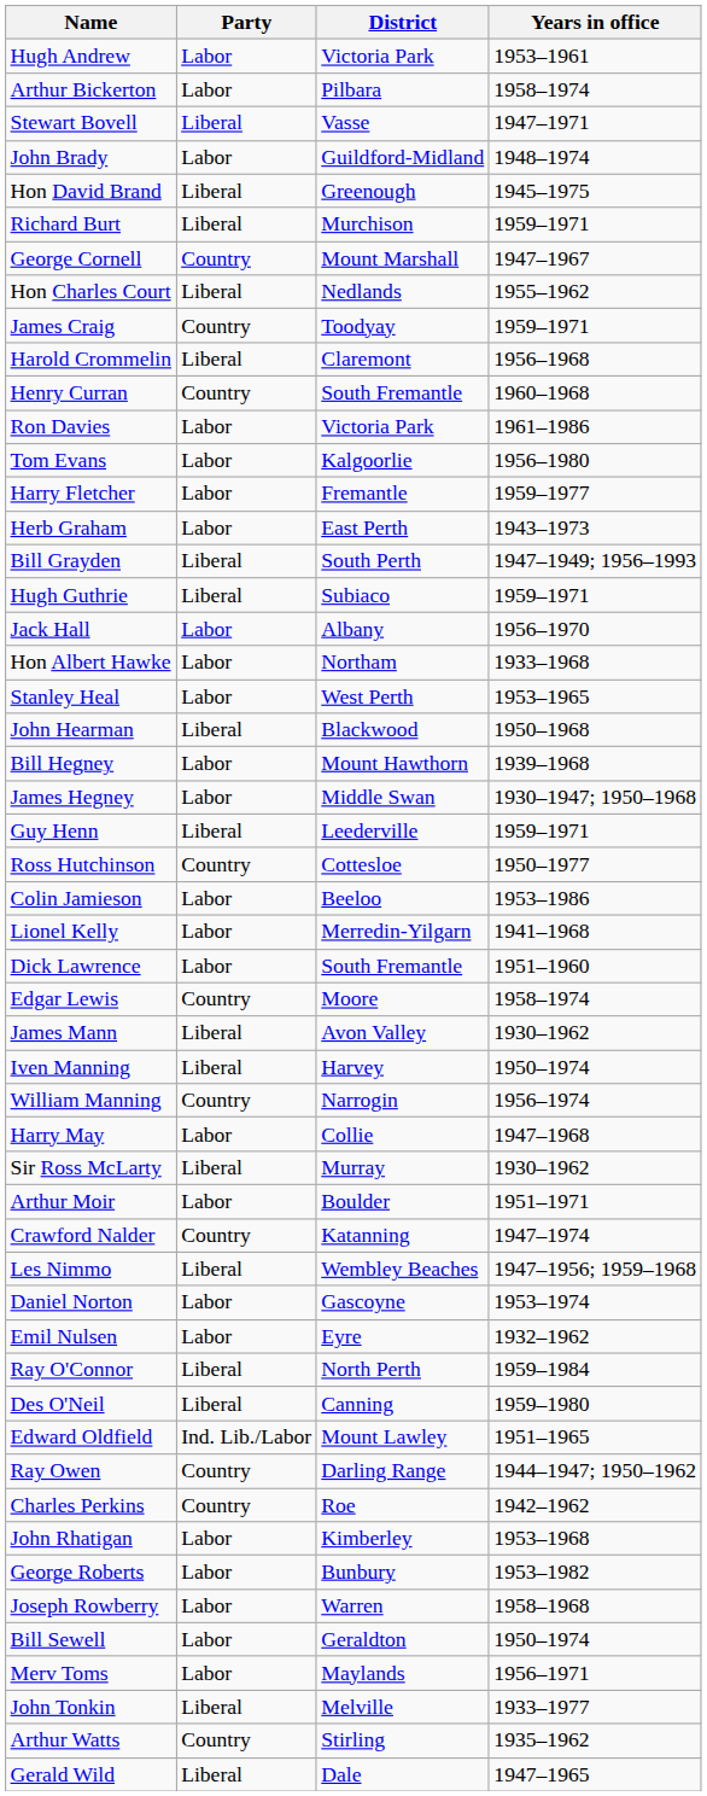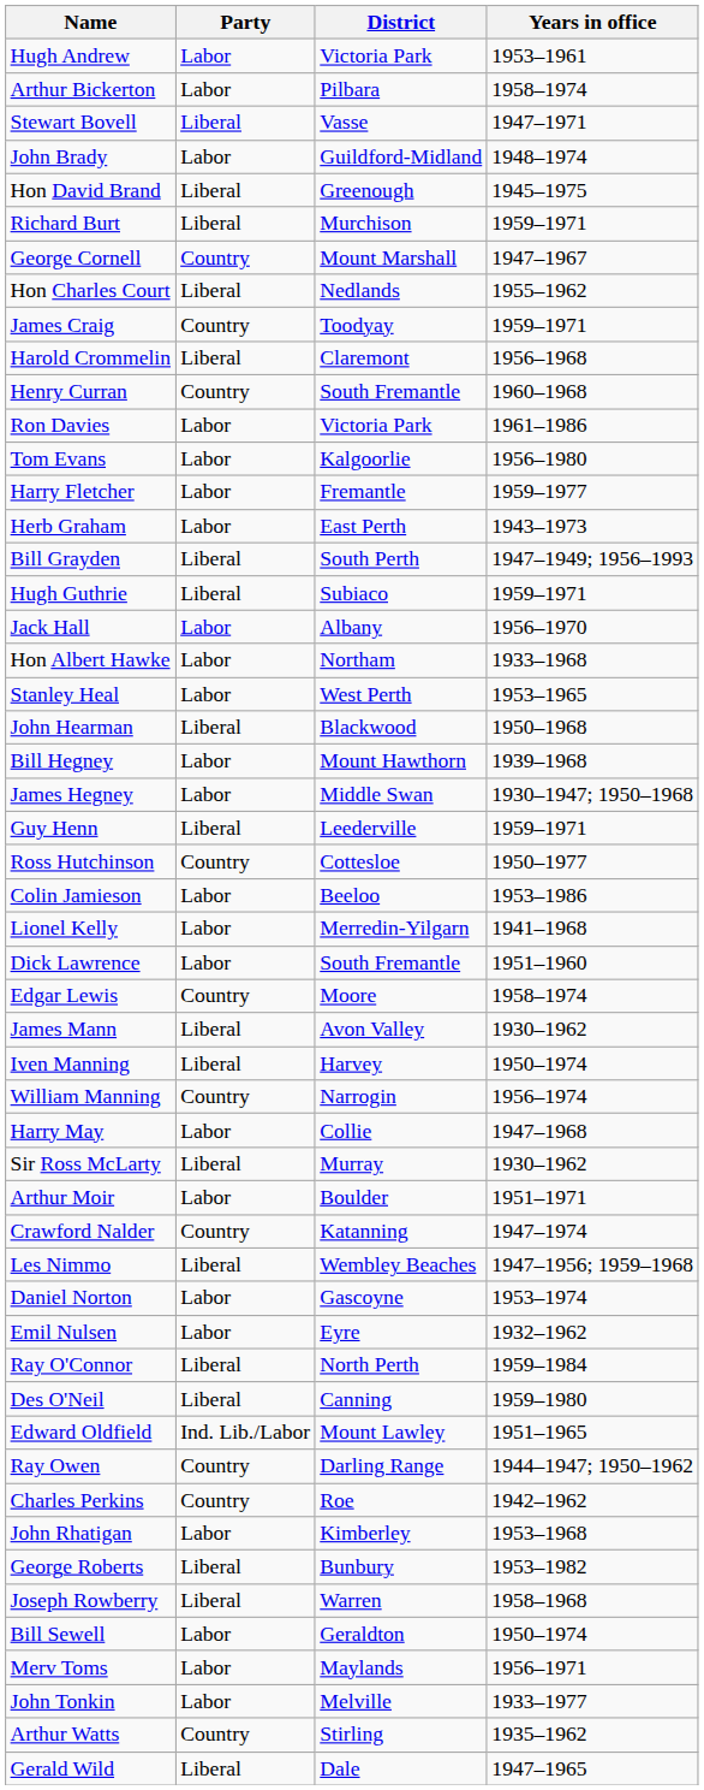 <table class="wikitable sortable">
 <tr>
 <th><strong>Name</strong></th>
 <th><strong>Party</strong></th>
 <th><strong><a href='#'>District</a></strong></th>
 <th><strong>Years in office</strong></th>
 </tr>
 <tr>
 <td><a href='#'>Hugh Andrew</a></td>
 <td><a href='#'>Labor</a></td>
 <td><a href='#'>Victoria Park</a></td>
 <td>1953–1961</td>
 </tr>
 <tr>
 <td><a href='#'>Arthur Bickerton</a></td>
 <td>Labor</td>
 <td><a href='#'>Pilbara</a></td>
 <td>1958–1974</td>
 </tr>
 <tr>
 <td><a href='#'>Stewart Bovell</a></td>
 <td><a href='#'>Liberal</a></td>
 <td><a href='#'>Vasse</a></td>
 <td>1947–1971</td>
 </tr>
 <tr>
 <td><a href='#'>John Brady</a></td>
 <td>Labor</td>
 <td><a href='#'>Guildford-Midland</a></td>
 <td>1948–1974</td>
 </tr>
 <tr>
 <td>Hon <a href='#'>David Brand</a></td>
 <td>Liberal</td>
 <td><a href='#'>Greenough</a></td>
 <td>1945–1975</td>
 </tr>
 <tr>
 <td><a href='#'>Richard Burt</a></td>
 <td>Liberal</td>
 <td><a href='#'>Murchison</a></td>
 <td>1959–1971</td>
 </tr>
 <tr>
 <td><a href='#'>George Cornell</a></td>
 <td><a href='#'>Country</a></td>
 <td><a href='#'>Mount Marshall</a></td>
 <td>1947–1967</td>
 </tr>
 <tr>
 <td>Hon <a href='#'>Charles Court</a></td>
 <td>Liberal</td>
 <td><a href='#'>Nedlands</a></td>
 <td>1955–1962</td>
 </tr>
 <tr>
 <td><a href='#'>James Craig</a></td>
 <td>Country</td>
 <td><a href='#'>Toodyay</a></td>
 <td>1959–1971</td>
 </tr>
 <tr>
 <td><a href='#'>Harold Crommelin</a></td>
 <td>Liberal</td>
 <td><a href='#'>Claremont</a></td>
 <td>1956–1968</td>
 </tr>
 <tr>
 <td><a href='#'>Henry Curran</a></td>
 <td>Country</td>
 <td><a href='#'>South Fremantle</a></td>
 <td>1960–1968</td>
 </tr>
 <tr>
 <td><a href='#'>Ron Davies</a></td>
 <td>Labor</td>
 <td><a href='#'>Victoria Park</a></td>
 <td>1961–1986</td>
 </tr>
 <tr>
 <td><a href='#'>Tom Evans</a></td>
 <td>Labor</td>
 <td><a href='#'>Kalgoorlie</a></td>
 <td>1956–1980</td>
 </tr>
 <tr>
 <td><a href='#'>Harry Fletcher</a></td>
 <td>Labor</td>
 <td><a href='#'>Fremantle</a></td>
 <td>1959–1977</td>
 </tr>
 <tr>
 <td><a href='#'>Herb Graham</a></td>
 <td>Labor</td>
 <td><a href='#'>East Perth</a></td>
 <td>1943–1973</td>
 </tr>
 <tr>
 <td><a href='#'>Bill Grayden</a></td>
 <td>Liberal</td>
 <td><a href='#'>South Perth</a></td>
 <td>1947–1949; 1956–1993</td>
 </tr>
 <tr>
 <td><a href='#'>Hugh Guthrie</a></td>
 <td>Liberal</td>
 <td><a href='#'>Subiaco</a></td>
 <td>1959–1971</td>
 </tr>
 <tr>
 <td><a href='#'>Jack Hall</a></td>
 <td><a href='#'>Labor</a></td>
 <td><a href='#'>Albany</a></td>
 <td>1956–1970</td>
 </tr>
 <tr>
 <td>Hon <a href='#'>Albert Hawke</a></td>
 <td>Labor</td>
 <td><a href='#'>Northam</a></td>
 <td>1933–1968</td>
 </tr>
 <tr>
 <td><a href='#'>Stanley Heal</a></td>
 <td>Labor</td>
 <td><a href='#'>West Perth</a></td>
 <td>1953–1965</td>
 </tr>
 <tr>
 <td><a href='#'>John Hearman</a></td>
 <td>Liberal</td>
 <td><a href='#'>Blackwood</a></td>
 <td>1950–1968</td>
 </tr>
 <tr>
 <td><a href='#'>Bill Hegney</a></td>
 <td>Labor</td>
 <td><a href='#'>Mount Hawthorn</a></td>
 <td>1939–1968</td>
 </tr>
 <tr>
 <td><a href='#'>James Hegney</a></td>
 <td>Labor</td>
 <td><a href='#'>Middle Swan</a></td>
 <td>1930–1947; 1950–1968</td>
 </tr>
 <tr>
 <td><a href='#'>Guy Henn</a></td>
 <td>Liberal</td>
 <td><a href='#'>Leederville</a></td>
 <td>1959–1971</td>
 </tr>
 <tr>
 <td><a href='#'>Ross Hutchinson</a></td>
 <td>Country</td>
 <td><a href='#'>Cottesloe</a></td>
 <td>1950–1977</td>
 </tr>
 <tr>
 <td><a href='#'>Colin Jamieson</a></td>
 <td>Labor</td>
 <td><a href='#'>Beeloo</a></td>
 <td>1953–1986</td>
 </tr>
 <tr>
 <td><a href='#'>Lionel Kelly</a></td>
 <td>Labor</td>
 <td><a href='#'>Merredin-Yilgarn</a></td>
 <td>1941–1968</td>
 </tr>
 <tr>
 <td><a href='#'>Dick Lawrence</a></td>
 <td>Labor</td>
 <td><a href='#'>South Fremantle</a></td>
 <td>1951–1960</td>
 </tr>
 <tr>
 <td><a href='#'>Edgar Lewis</a></td>
 <td>Country</td>
 <td><a href='#'>Moore</a></td>
 <td>1958–1974</td>
 </tr>
 <tr>
 <td><a href='#'>James Mann</a></td>
 <td>Liberal</td>
 <td><a href='#'>Avon Valley</a></td>
 <td>1930–1962</td>
 </tr>
 <tr>
 <td><a href='#'>Iven Manning</a></td>
 <td>Liberal</td>
 <td><a href='#'>Harvey</a></td>
 <td>1950–1974</td>
 </tr>
 <tr>
 <td><a href='#'>William Manning</a></td>
 <td>Country</td>
 <td><a href='#'>Narrogin</a></td>
 <td>1956–1974</td>
 </tr>
 <tr>
 <td><a href='#'>Harry May</a></td>
 <td>Labor</td>
 <td><a href='#'>Collie</a></td>
 <td>1947–1968</td>
 </tr>
 <tr>
 <td>Sir <a href='#'>Ross McLarty</a></td>
 <td>Liberal</td>
 <td><a href='#'>Murray</a></td>
 <td>1930–1962</td>
 </tr>
 <tr>
 <td><a href='#'>Arthur Moir</a></td>
 <td>Labor</td>
 <td><a href='#'>Boulder</a></td>
 <td>1951–1971</td>
 </tr>
 <tr>
 <td><a href='#'>Crawford Nalder</a></td>
 <td>Country</td>
 <td><a href='#'>Katanning</a></td>
 <td>1947–1974</td>
 </tr>
 <tr>
 <td><a href='#'>Les Nimmo</a></td>
 <td>Liberal</td>
 <td><a href='#'>Wembley Beaches</a></td>
 <td>1947–1956; 1959–1968</td>
 </tr>
 <tr>
 <td><a href='#'>Daniel Norton</a></td>
 <td>Labor</td>
 <td><a href='#'>Gascoyne</a></td>
 <td>1953–1974</td>
 </tr>
 <tr>
 <td><a href='#'>Emil Nulsen</a></td>
 <td>Labor</td>
 <td><a href='#'>Eyre</a></td>
 <td>1932–1962</td>
 </tr>
 <tr>
 <td><a href='#'>Ray O'Connor</a></td>
 <td>Liberal</td>
 <td><a href='#'>North Perth</a></td>
 <td>1959–1984</td>
 </tr>
 <tr>
 <td><a href='#'>Des O'Neil</a></td>
 <td>Liberal</td>
 <td><a href='#'>Canning</a></td>
 <td>1959–1980</td>
 </tr>
 <tr>
 <td><a href='#'>Edward Oldfield</a></td>
 <td>Ind. Lib./Labor</td>
 <td><a href='#'>Mount Lawley</a></td>
 <td>1951–1965</td>
 </tr>
 <tr>
 <td><a href='#'>Ray Owen</a></td>
 <td>Country</td>
 <td><a href='#'>Darling Range</a></td>
 <td>1944–1947; 1950–1962</td>
 </tr>
 <tr>
 <td><a href='#'>Charles Perkins</a></td>
 <td>Country</td>
 <td><a href='#'>Roe</a></td>
 <td>1942–1962</td>
 </tr>
 <tr>
 <td><a href='#'>John Rhatigan</a></td>
 <td>Labor</td>
 <td><a href='#'>Kimberley</a></td>
 <td>1953–1968</td>
 </tr>
 <tr>
 <td><a href='#'>George Roberts</a></td>
-<td>Labor</td>
+<td>Liberal</td>
 <td><a href='#'>Bunbury</a></td>
 <td>1953–1982</td>
 </tr>
 <tr>
 <td><a href='#'>Joseph Rowberry</a></td>
-<td>Labor</td>
+<td>Liberal</td>
 <td><a href='#'>Warren</a></td>
 <td>1958–1968</td>
 </tr>
 <tr>
 <td><a href='#'>Bill Sewell</a></td>
 <td>Labor</td>
 <td><a href='#'>Geraldton</a></td>
 <td>1950–1974</td>
 </tr>
 <tr>
 <td><a href='#'>Merv Toms</a></td>
 <td>Labor</td>
 <td><a href='#'>Maylands</a></td>
 <td>1956–1971</td>
 </tr>
 <tr>
 <td><a href='#'>John Tonkin</a></td>
-<td>Liberal</td>
+<td>Labor</td>
 <td><a href='#'>Melville</a></td>
 <td>1933–1977</td>
 </tr>
 <tr>
 <td><a href='#'>Arthur Watts</a></td>
 <td>Country</td>
 <td><a href='#'>Stirling</a></td>
 <td>1935–1962</td>
 </tr>
 <tr>
 <td><a href='#'>Gerald Wild</a></td>
 <td>Liberal</td>
 <td><a href='#'>Dale</a></td>
 <td>1947–1965</td>
 </tr>
 </table>
